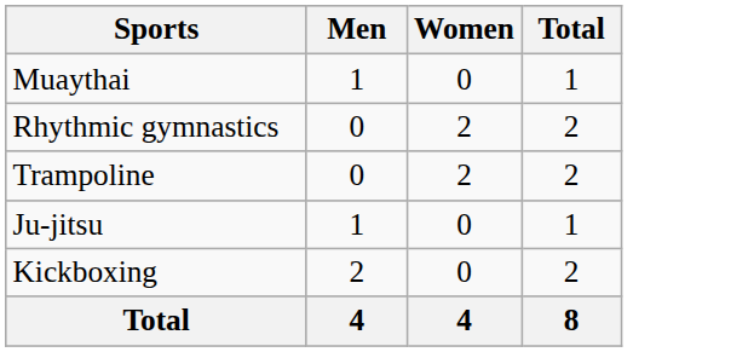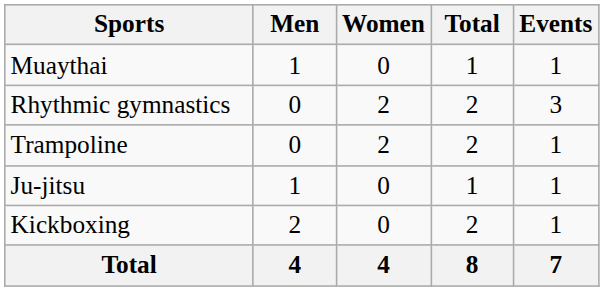 <table class="wikitable sortable" style="text-align:center;">
 <tr>
 <th width=150>Sports</th>
 <th width=45>Men</th>
 <th width=45>Women</th>
 <th width=45>Total</th>
+<th width=45>Events</th>
 </tr>
 <tr>
 <td align=left>Muaythai</td>
 <td>1</td>
 <td>0</td>
+<td>1</td>
 <td>1</td>
 </tr>
 <tr>
 <td align=left>Rhythmic gymnastics</td>
 <td>0</td>
 <td>2</td>
 <td>2</td>
+<td>3</td>
 </tr>
 <tr>
 <td align=left>Trampoline</td>
 <td>0</td>
 <td>2</td>
 <td>2</td>
+<td>1</td>
 </tr>
 <tr>
 <td align=left>Ju-jitsu</td>
 <td>1</td>
 <td>0</td>
+<td>1</td>
 <td>1</td>
 </tr>
 <tr>
 <td align=left>Kickboxing</td>
 <td>2</td>
 <td>0</td>
 <td>2</td>
+<td>1</td>
 </tr>
 <tr class="sortbottom">
 <th>Total</th>
 <th>4</th>
 <th>4</th>
 <th>8</th>
+<th>7</th>
 </tr>
 </table>
